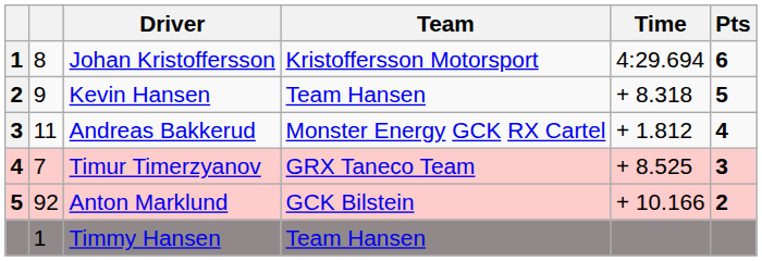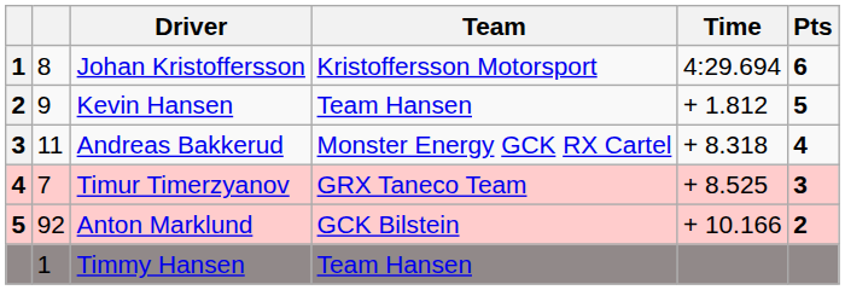 <table class="wikitable" style="font-size:95%">
 <tr>
 <th></th>
 <th></th>
 <th>Driver</th>
 <th>Team</th>
 <th>Time</th>
 <th>Pts</th>
 </tr>
 <tr>
 <th>1</th>
 <td>8</td>
 <td> <a href='#'>Johan Kristoffersson</a></td>
 <td><a href='#'>Kristoffersson Motorsport</a></td>
 <td>4:29.694</td>
 <td><strong>6</strong></td>
 </tr>
 <tr>
 <th>2</th>
 <td>9</td>
 <td> <a href='#'>Kevin Hansen</a></td>
 <td><a href='#'>Team Hansen</a></td>
-<td>+ 8.318</td>
+<td>+ 1.812</td>
 <td><strong>5</strong></td>
 </tr>
 <tr>
 <th>3</th>
 <td>11</td>
 <td> <a href='#'>Andreas Bakkerud</a></td>
 <td><a href='#'>Monster Energy</a> <a href='#'>GCK</a> <a href='#'>RX Cartel</a></td>
-<td>+ 1.812</td>
+<td>+ 8.318</td>
 <td><strong>4</strong></td>
 </tr>
 <tr>
 <th style="background:#ffcccc;">4</th>
 <td style="background:#ffcccc;">7</td>
 <td style="background:#ffcccc;"> <a href='#'>Timur Timerzyanov</a></td>
 <td style="background:#ffcccc;"><a href='#'>GRX Taneco Team</a></td>
 <td style="background:#ffcccc;">+ 8.525</td>
 <td style="background:#ffcccc;"><strong>3</strong></td>
 </tr>
 <tr>
 <th style="background:#ffcccc;">5</th>
 <td style="background:#ffcccc;">92</td>
 <td style="background:#ffcccc;"> <a href='#'>Anton Marklund</a></td>
 <td style="background:#ffcccc;"><a href='#'>GCK Bilstein</a></td>
 <td style="background:#ffcccc;">+ 10.166</td>
 <td style="background:#ffcccc;"><strong>2</strong></td>
 </tr>
 <tr>
 <td style="background:#918989;"></td>
 <td style="background:#918989;">1</td>
 <td style="background:#918989;"> <a href='#'>Timmy Hansen</a></td>
 <td style="background:#918989;"><a href='#'>Team Hansen</a></td>
 <td style="background:#918989;"><strong></strong></td>
 <td style="background:#918989;"></td>
 </tr>
 </table>
